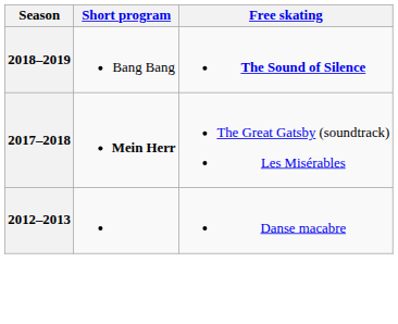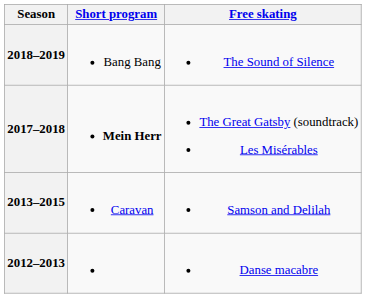 <table class=wikitable style=text-align:center>
 <tr>
 <th>Season</th>
 <th><a href='#'>Short program</a></th>
 <th><a href='#'>Free skating</a></th>
 </tr>
 <tr>
 <th>2018–2019 <br> </th>
 <td><br><ul><li>Bang Bang <br></li></ul></td>
-<td><strong><br><ul><li><a href='#'>The Sound of Silence</a> <br></li></ul></strong></td>
+<td><br><ul><li><a href='#'>The Sound of Silence</a> <br></li></ul></td>
 </tr>
 <tr>
 <th>2017–2018 <br> </th>
 <td><strong><br><ul><li>Mein Herr <br></li></ul></strong></td>
 <td><br><ul><li><a href='#'>The Great Gatsby</a> (soundtrack)</li></ul><ul><li><a href='#'>Les Misérables</a> <br></li></ul></td>
 </tr>
 <tr>
+<th>2013–2015 <br> </th>
+<td><br><ul><li><a href='#'>Caravan</a> <br></li></ul></td>
+<td><br><ul><li><a href='#'>Samson and Delilah</a> <br></li></ul></td>
+</tr>
+<tr>
 <th>2012–2013 <br> </th>
 <td><br><ul><li></li></ul></td>
 <td><br><ul><li><a href='#'>Danse macabre</a> <br></li></ul></td>
 </tr>
 </table>
